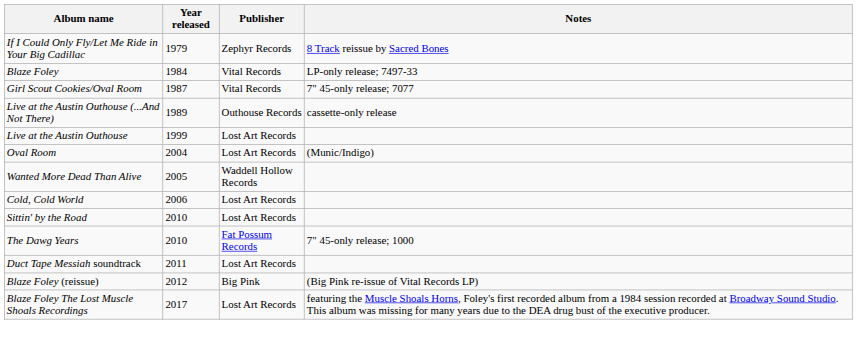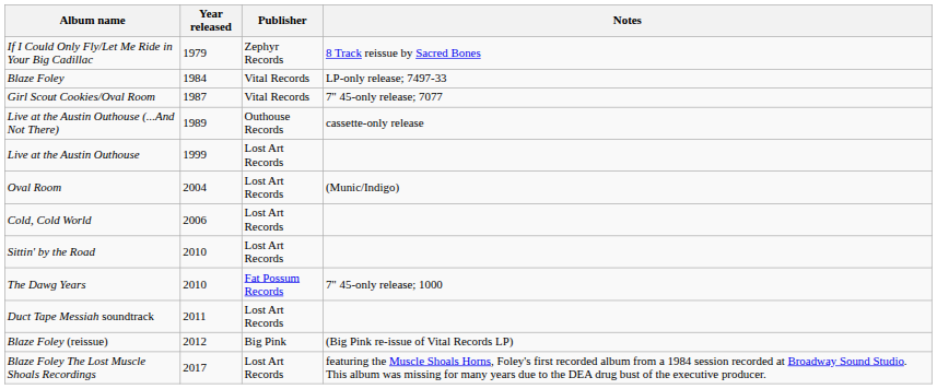 <table class="wikitable sortable">
 <tr>
 <th>Album name</th>
 <th>Year released</th>
 <th>Publisher</th>
 <th>Notes</th>
 </tr>
 <tr>
 <td><em>If I Could Only Fly/Let Me Ride in Your Big Cadillac</em></td>
 <td>1979</td>
 <td>Zephyr Records</td>
 <td><a href='#'>8 Track</a> reissue by <a href='#'>Sacred Bones</a></td>
 </tr>
 <tr>
 <td><em>Blaze Foley</em></td>
 <td>1984</td>
 <td>Vital Records</td>
 <td>LP-only release; 7497-33</td>
 </tr>
 <tr>
 <td><em>Girl Scout Cookies/Oval Room</em></td>
 <td>1987</td>
 <td>Vital Records</td>
 <td>7" 45-only release; 7077</td>
 </tr>
 <tr>
 <td><em>Live at the Austin Outhouse (...And Not There)</em></td>
 <td>1989</td>
 <td>Outhouse Records</td>
 <td>cassette-only release</td>
 </tr>
 <tr>
 <td><em>Live at the Austin Outhouse</em></td>
 <td>1999</td>
 <td>Lost Art Records</td>
 <td></td>
 </tr>
 <tr>
 <td><em>Oval Room</em></td>
 <td>2004</td>
 <td>Lost Art Records</td>
 <td>(Munic/Indigo)</td>
 </tr>
 <tr>
-<td><em>Wanted More Dead Than Alive</em></td>
-<td>2005</td>
-<td>Waddell Hollow Records</td>
-<td></td>
-</tr>
-<tr>
 <td><em>Cold, Cold World</em></td>
 <td>2006</td>
 <td>Lost Art Records</td>
 <td></td>
 </tr>
 <tr>
 <td><em>Sittin' by the Road</em></td>
 <td>2010</td>
 <td>Lost Art Records</td>
 <td></td>
 </tr>
 <tr>
 <td><em>The Dawg Years</em></td>
 <td>2010</td>
 <td><a href='#'>Fat Possum Records</a></td>
 <td>7" 45-only release; 1000</td>
 </tr>
 <tr>
 <td><em>Duct Tape Messiah</em> soundtrack</td>
 <td>2011</td>
 <td>Lost Art Records</td>
 <td></td>
 </tr>
 <tr>
 <td><em>Blaze Foley</em> (reissue)</td>
 <td>2012</td>
 <td>Big Pink</td>
 <td>(Big Pink re-issue of Vital Records LP)</td>
 </tr>
 <tr>
 <td><em>Blaze Foley The Lost Muscle Shoals Recordings</em></td>
 <td>2017</td>
 <td>Lost Art Records</td>
 <td>featuring the <a href='#'>Muscle Shoals Horns</a>, Foley's first recorded album from a 1984 session recorded at <a href='#'>Broadway Sound Studio</a>. This album was missing for many years due to the DEA drug bust of the executive producer.</td>
 </tr>
 </table>
